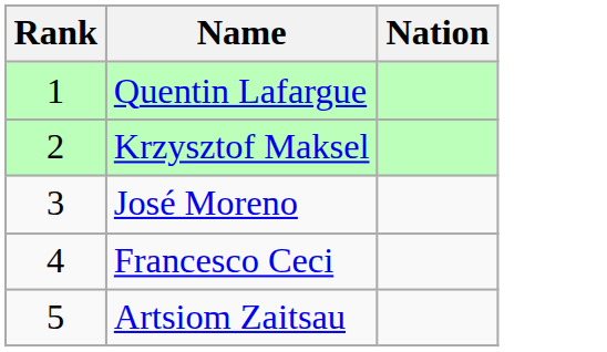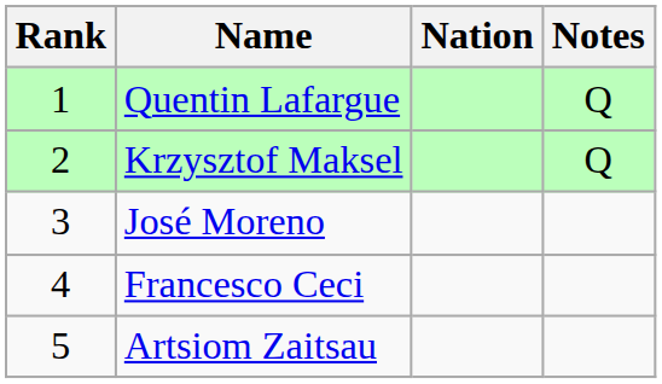 <table class="wikitable sortable" style="text-align:center">
 <tr>
 <th>Rank</th>
 <th>Name</th>
 <th>Nation</th>
+<th>Notes</th>
 </tr>
 <tr bgcolor=bbffbb>
 <td>1</td>
 <td align=left><a href='#'>Quentin Lafargue</a></td>
 <td align=left></td>
+<td>Q</td>
 </tr>
 <tr bgcolor=bbffbb>
 <td>2</td>
 <td align=left><a href='#'>Krzysztof Maksel</a></td>
 <td align=left></td>
+<td>Q</td>
 </tr>
 <tr>
 <td>3</td>
 <td align=left><a href='#'>José Moreno</a></td>
 <td align=left></td>
+<td></td>
 </tr>
 <tr>
 <td>4</td>
 <td align=left><a href='#'>Francesco Ceci</a></td>
 <td align=left></td>
+<td></td>
 </tr>
 <tr>
 <td>5</td>
 <td align=left><a href='#'>Artsiom Zaitsau</a></td>
 <td align=left></td>
+<td></td>
 </tr>
 </table>
